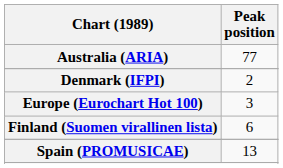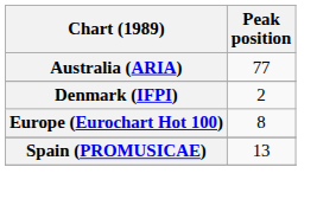 <table class="wikitable sortable plainrowheaders" style="text-align:center">
 <tr>
 <th>Chart (1989)</th>
 <th>Peak<br>position</th>
 </tr>
 <tr>
 <th scope="row">Australia (<a href='#'>ARIA</a>)</th>
 <td>77</td>
 </tr>
 <tr>
 </tr>
 <tr>
 </tr>
 <tr>
 <th scope="row">Denmark (<a href='#'>IFPI</a>)</th>
 <td>2</td>
 </tr>
 <tr>
 <th scope="row">Europe (<a href='#'>Eurochart Hot 100</a>)</th>
-<td>3</td>
-</tr>
-<tr>
-<th scope="row">Finland (<a href='#'>Suomen virallinen lista</a>)</th>
-<td>6</td>
+<td>8</td>
 </tr>
 <tr>
 </tr>
 <tr>
 </tr>
 <tr>
 </tr>
 <tr>
 </tr>
 <tr>
 </tr>
 <tr>
 <th scope="row">Spain (<a href='#'>PROMUSICAE</a>)</th>
 <td>13</td>
 </tr>
 <tr>
 </tr>
 <tr>
 </tr>
 <tr>
 </tr>
 <tr>
 </tr>
 <tr>
 </tr>
 </table>
